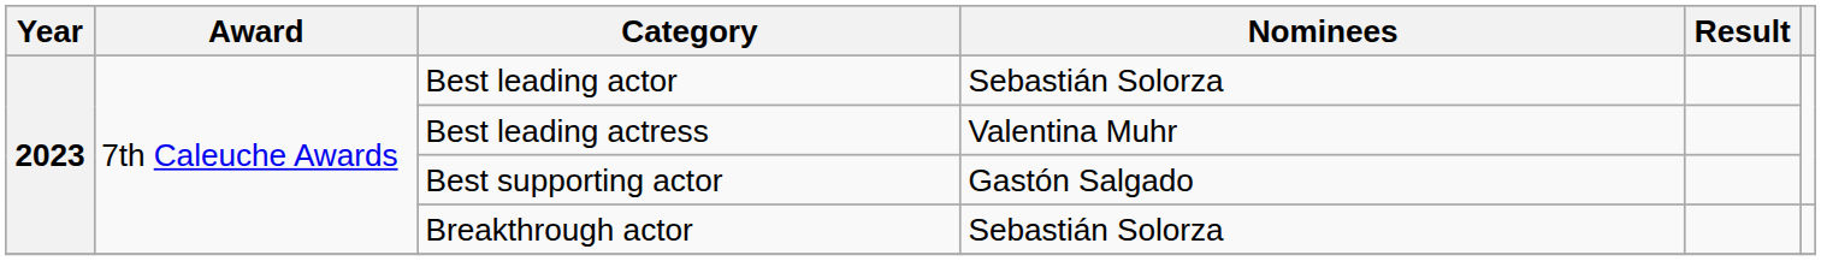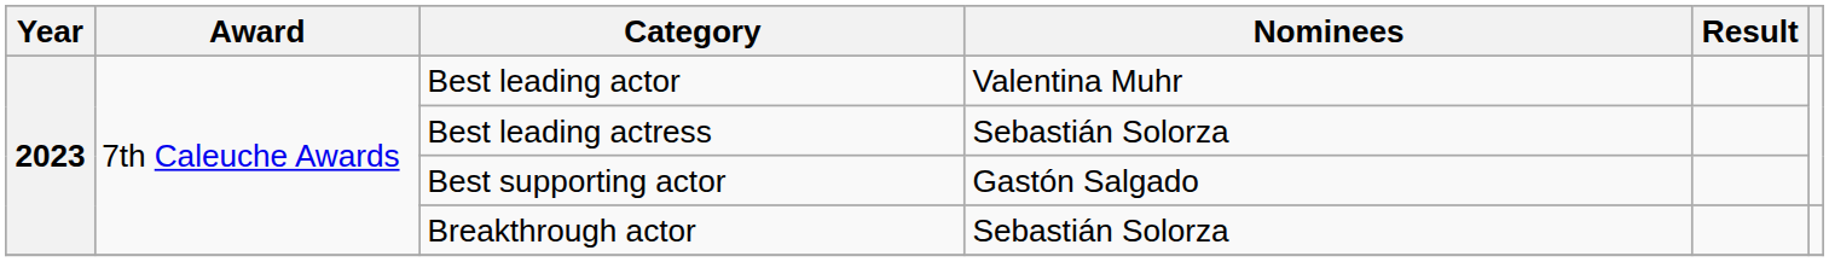 <table class="wikitable sortable plainrowheaders" style="font-size:95%; width:99%;">
 <tr>
 <th>Year</th>
 <th>Award</th>
 <th style="width:30%;">Category</th>
 <th style="width:40%;">Nominees</th>
 <th>Result</th>
 <th scope="col" class="unsortable"></th>
 </tr>
 <tr>
 <th align=center rowspan="4">2023</th>
 <td rowspan="4">7th <a href='#'>Caleuche Awards</a></td>
 <td>Best leading actor</td>
-<td>Sebastián Solorza</td>
+<td>Valentina Muhr</td>
 <td></td>
 <td rowspan="3" style="text-align: center;"></td>
 </tr>
 <tr>
 <td>Best leading actress</td>
-<td>Valentina Muhr</td>
+<td>Sebastián Solorza</td>
 <td></td>
 </tr>
 <tr>
 <td>Best supporting actor</td>
 <td>Gastón Salgado</td>
 <td></td>
 </tr>
 <tr>
 <td>Breakthrough actor</td>
 <td>Sebastián Solorza</td>
 <td></td>
 <td style="text-align: center;"></td>
 </tr>
 <tr>
 </tr>
 </table>
